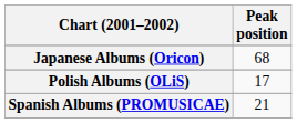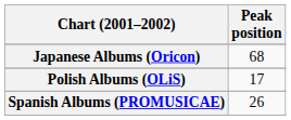 <table class="wikitable sortable plainrowheaders">
 <tr>
 <th scope="col">Chart (2001–2002)</th>
 <th scope="col">Peak<br>position</th>
 </tr>
 <tr>
 </tr>
 <tr>
 </tr>
 <tr>
 </tr>
 <tr>
 </tr>
 <tr>
 </tr>
 <tr>
 </tr>
 <tr>
 </tr>
 <tr>
 </tr>
 <tr>
 </tr>
 <tr>
 </tr>
 <tr>
 </tr>
 <tr>
 <th scope="row">Japanese Albums (<a href='#'>Oricon</a>)</th>
 <td align="center">68</td>
 </tr>
 <tr>
 </tr>
 <tr>
 </tr>
 <tr>
 <th scope="row">Polish Albums (<a href='#'>OLiS</a>)</th>
 <td align="center">17</td>
 </tr>
 <tr>
 </tr>
 <tr>
 <th scope="row">Spanish Albums (<a href='#'>PROMUSICAE</a>)</th>
-<td align="center">21</td>
+<td align="center">26</td>
 </tr>
 <tr>
 </tr>
 <tr>
 </tr>
 <tr>
 </tr>
 <tr>
 </tr>
 </table>
